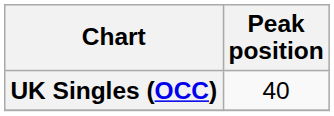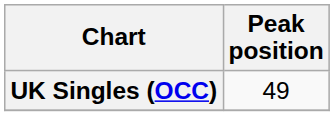 <table class="wikitable plainrowheaders sortable" style="text-align:center;" border="1">
 <tr>
 <th scope="col">Chart</th>
 <th scope="col">Peak<br>position</th>
 </tr>
 <tr>
 <th scope="row">UK Singles (<a href='#'>OCC</a>)</th>
-<td>40</td>
+<td>49</td>
 </tr>
 <tr>
 </tr>
 </table>
